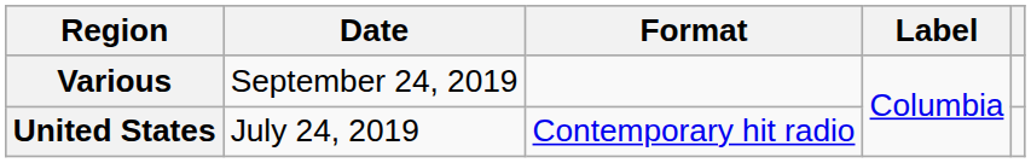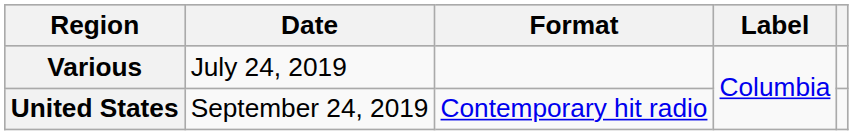 <table class="wikitable plainrowheaders">
 <tr>
 <th scope="col">Region</th>
 <th scope="col">Date</th>
 <th scope="col">Format</th>
 <th scope="col">Label</th>
 <th scope="col"></th>
 </tr>
 <tr>
 <th scope="row">Various</th>
-<td>September 24, 2019</td>
+<td>July 24, 2019</td>
 <td></td>
 <td rowspan="2"><a href='#'>Columbia</a></td>
 <td></td>
 </tr>
 <tr>
 <th scope="row">United States</th>
-<td>July 24, 2019</td>
+<td>September 24, 2019</td>
 <td {{hlist><a href='#'>Contemporary hit radio</a></td>
 <td></td>
 </tr>
 </table>
